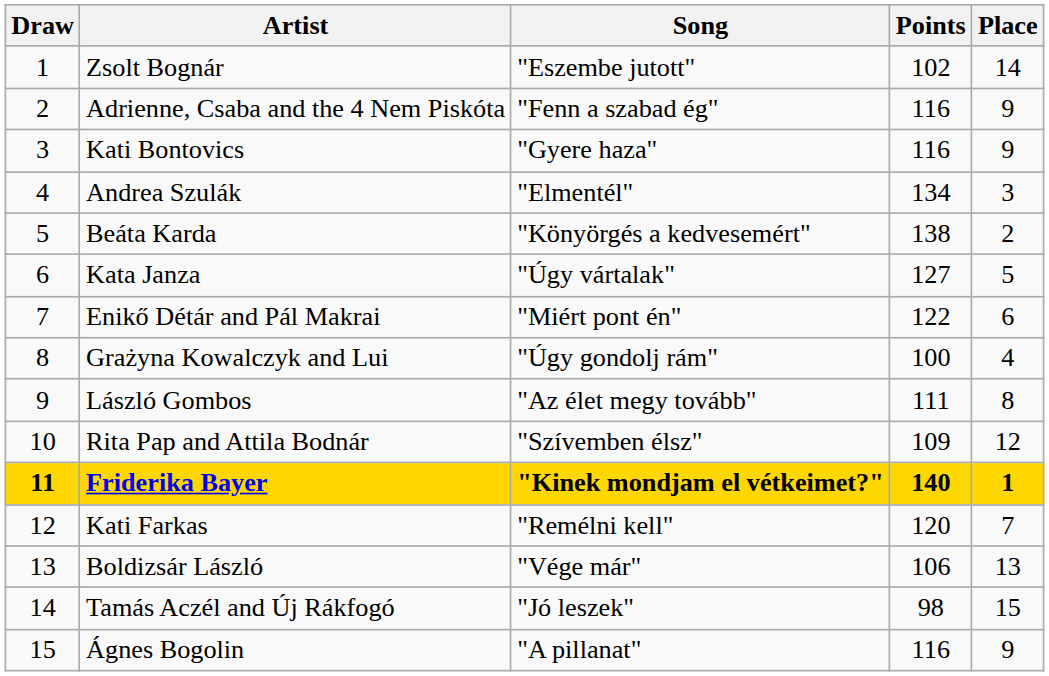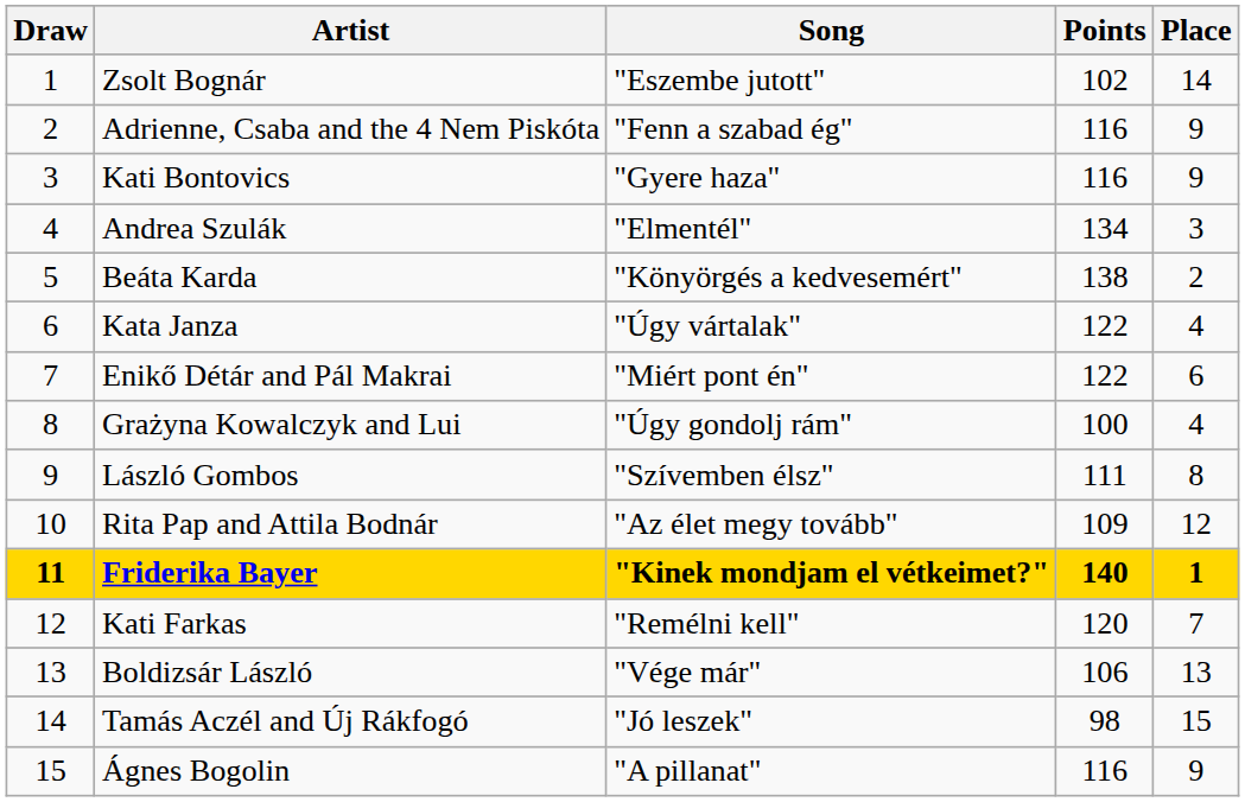 <table class="sortable wikitable" style="margin: 1em auto 1em auto; text-align:center">
 <tr>
 <th>Draw</th>
 <th>Artist</th>
 <th>Song</th>
 <th>Points</th>
 <th>Place</th>
 </tr>
 <tr>
 <td>1</td>
 <td align="left">Zsolt Bognár</td>
 <td align="left">"Eszembe jutott"</td>
 <td>102</td>
 <td>14</td>
 </tr>
 <tr>
 <td>2</td>
 <td align="left">Adrienne, Csaba and the 4 Nem Piskóta</td>
 <td align="left">"Fenn a szabad ég"</td>
 <td>116</td>
 <td>9</td>
 </tr>
 <tr>
 <td>3</td>
 <td align="left">Kati Bontovics</td>
 <td align="left">"Gyere haza"</td>
 <td>116</td>
 <td>9</td>
 </tr>
 <tr>
 <td>4</td>
 <td align="left">Andrea Szulák</td>
 <td align="left">"Elmentél"</td>
 <td>134</td>
 <td>3</td>
 </tr>
 <tr>
 <td>5</td>
 <td align="left">Beáta Karda</td>
 <td align="left">"Könyörgés a kedvesemért"</td>
 <td>138</td>
 <td>2</td>
 </tr>
 <tr>
 <td>6</td>
 <td align="left">Kata Janza</td>
 <td align="left">"Úgy vártalak"</td>
-<td>127</td>
-<td>5</td>
+<td>122</td>
+<td>4</td>
 </tr>
 <tr>
 <td>7</td>
 <td align="left">Enikő Détár and Pál Makrai</td>
 <td align="left">"Miért pont én"</td>
 <td>122</td>
 <td>6</td>
 </tr>
 <tr>
 <td>8</td>
 <td align="left">Grażyna Kowalczyk and Lui</td>
 <td align="left">"Úgy gondolj rám"</td>
 <td>100</td>
 <td>4</td>
 </tr>
 <tr>
 <td>9</td>
 <td align="left">László Gombos</td>
-<td align="left">"Az élet megy tovább"</td>
+<td align="left">"Szívemben élsz"</td>
 <td>111</td>
 <td>8</td>
 </tr>
 <tr>
 <td>10</td>
 <td align="left">Rita Pap and Attila Bodnár</td>
-<td align="left">"Szívemben élsz"</td>
+<td align="left">"Az élet megy tovább"</td>
 <td>109</td>
 <td>12</td>
 </tr>
 <tr bgcolor="gold">
 <td><strong>11</strong></td>
 <td align="left"><strong><a href='#'>Friderika Bayer</a></strong></td>
 <td align="left"><strong>"Kinek mondjam el vétkeimet?"</strong></td>
 <td><strong>140</strong></td>
 <td><strong>1</strong></td>
 </tr>
 <tr>
 <td>12</td>
 <td align="left">Kati Farkas</td>
 <td align="left">"Remélni kell"</td>
 <td>120</td>
 <td>7</td>
 </tr>
 <tr>
 <td>13</td>
 <td align="left">Boldizsár László</td>
 <td align="left">"Vége már"</td>
 <td>106</td>
 <td>13</td>
 </tr>
 <tr>
 <td>14</td>
 <td align="left">Tamás Aczél and Új Rákfogó</td>
 <td align="left">"Jó leszek"</td>
 <td>98</td>
 <td>15</td>
 </tr>
 <tr>
 <td>15</td>
 <td align="left">Ágnes Bogolin</td>
 <td align="left">"A pillanat"</td>
 <td>116</td>
 <td>9</td>
 </tr>
 </table>
